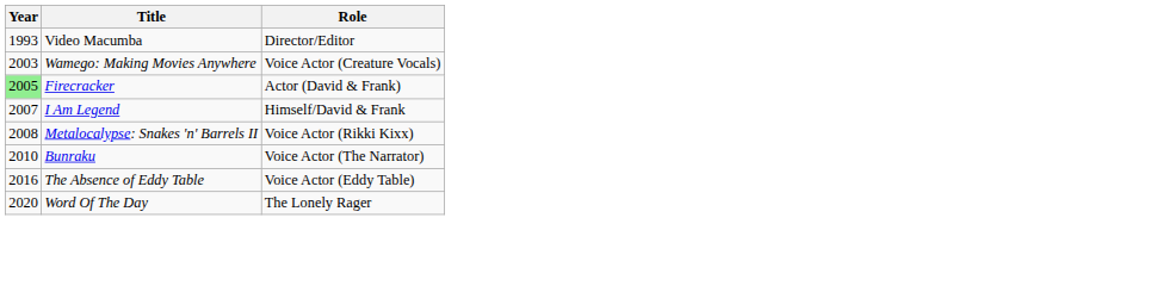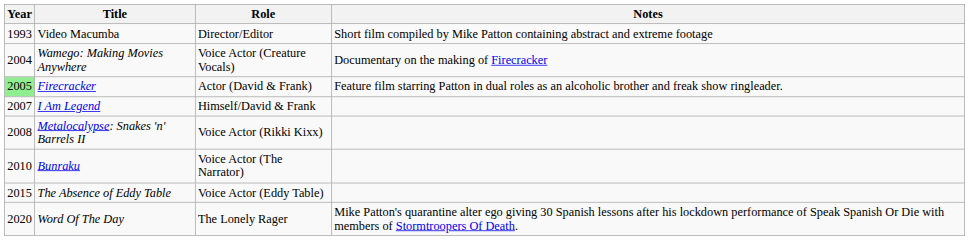 <table class="wikitable">
 <tr>
 <th>Year</th>
 <th>Title</th>
 <th>Role</th>
+<th>Notes</th>
 </tr>
 <tr>
 <td>1993</td>
 <td>Video Macumba</td>
 <td>Director/Editor</td>
+<td>Short film compiled by Mike Patton containing abstract and extreme footage</td>
 </tr>
 <tr>
-<td>2003</td>
+<td>2004</td>
 <td><em>Wamego: Making Movies Anywhere</em></td>
 <td>Voice Actor (Creature Vocals)</td>
+<td>Documentary on the making of <a href='#'>Firecracker</a></td>
 </tr>
 <tr>
 <td style="background: lightgreen;">2005</td>
 <td><em><a href='#'>Firecracker</a></em></td>
 <td>Actor (David & Frank)</td>
+<td>Feature film starring Patton in dual roles as an alcoholic brother and freak show ringleader.</td>
 </tr>
 <tr>
 <td>2007</td>
 <td><em><a href='#'>I Am Legend</a></em></td>
 <td>Himself/David & Frank</td>
+<td></td>
 </tr>
 <tr>
 <td>2008</td>
 <td><em><a href='#'>Metalocalypse</a>: Snakes 'n' Barrels II</em></td>
 <td>Voice Actor (Rikki Kixx)</td>
+<td></td>
 </tr>
 <tr>
 <td>2010</td>
 <td><em><a href='#'>Bunraku</a></em></td>
 <td>Voice Actor (The Narrator)</td>
+<td></td>
 </tr>
 <tr>
-<td>2016</td>
+<td>2015</td>
 <td><em>The Absence of Eddy Table</em></td>
 <td>Voice Actor (Eddy Table)</td>
+<td></td>
 </tr>
 <tr>
 <td>2020</td>
 <td><em>Word Of The Day</em></td>
 <td>The Lonely Rager</td>
+<td>Mike Patton's quarantine alter ego giving 30 Spanish lessons after his lockdown performance of Speak Spanish Or Die with members of <a href='#'>Stormtroopers Of Death</a>.</td>
 </tr>
 </table>
